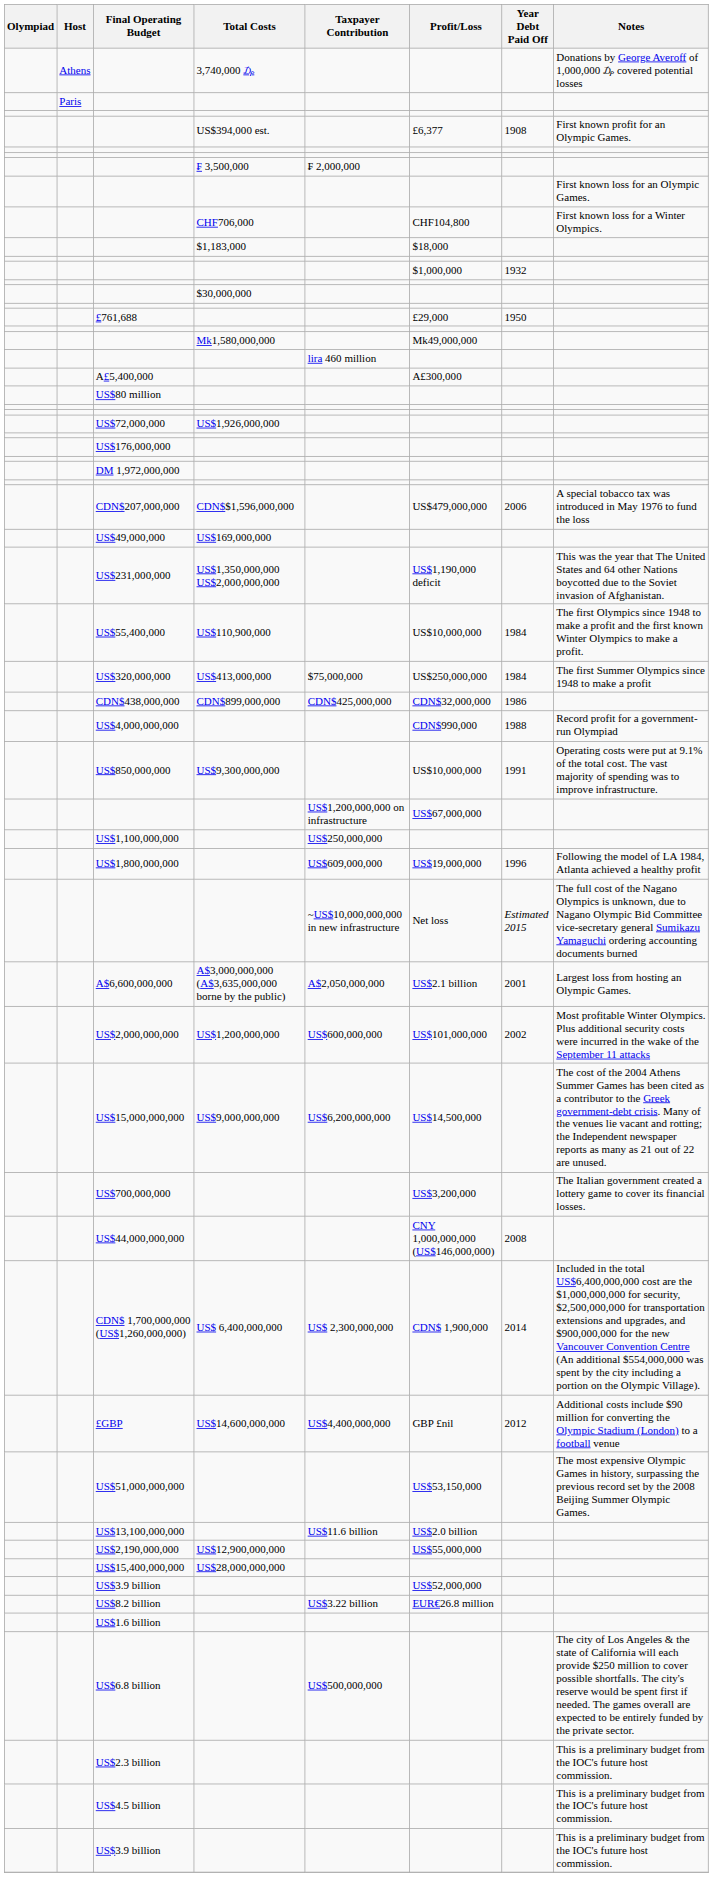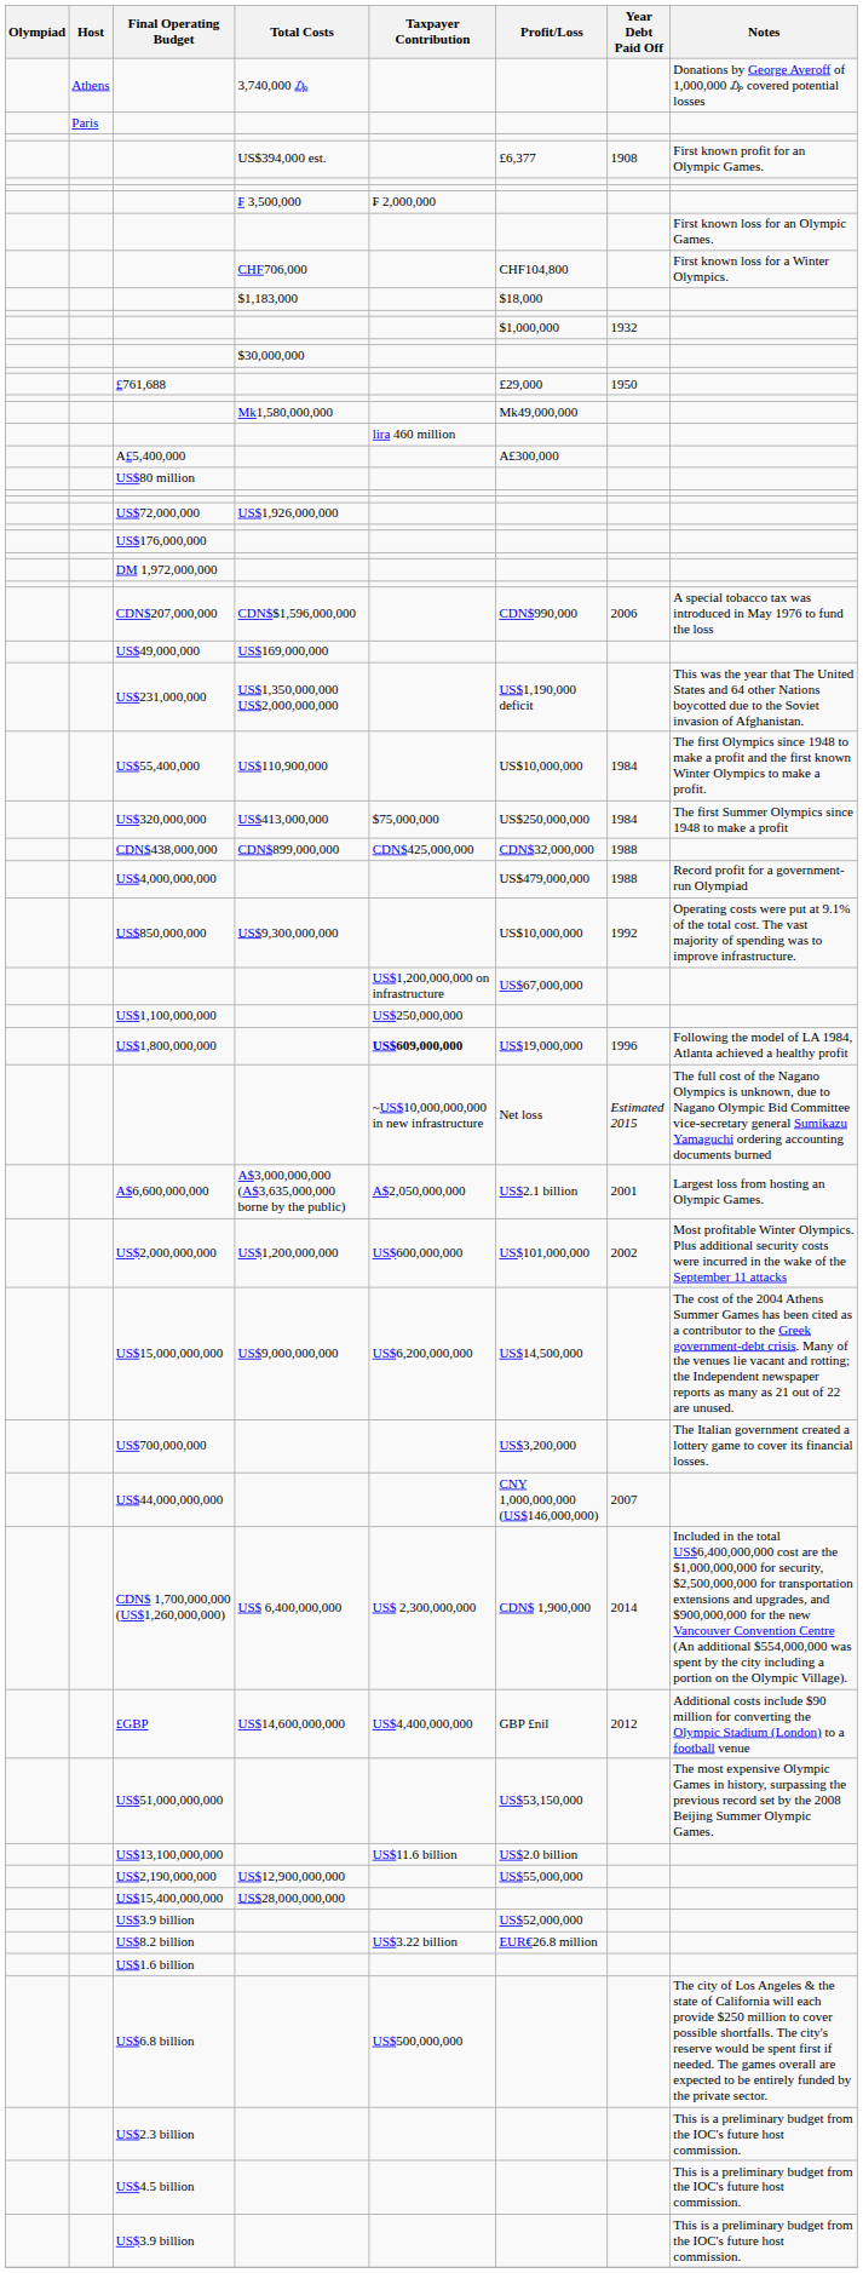 <table class="wikitable sortable" style=font-size:85%>
 <tr>
 <th>Olympiad</th>
 <th>Host</th>
 <th>Final Operating<br>Budget</th>
 <th>Total Costs</th>
 <th>Taxpayer Contribution</th>
 <th>Profit/Loss</th>
 <th>Year Debt Paid Off</th>
 <th>Notes</th>
 </tr>
 <tr>
 <td></td>
 <td> <a href='#'>Athens</a></td>
 <td></td>
 <td>3,740,000 <a href='#'>₯</a></td>
 <td></td>
 <td></td>
 <td></td>
 <td>Donations by <a href='#'>George Averoff</a> of 1,000,000 ₯ covered potential losses</td>
 </tr>
 <tr>
 <td></td>
 <td> <a href='#'>Paris</a></td>
 <td></td>
 <td></td>
 <td></td>
 <td></td>
 <td></td>
 <td></td>
 </tr>
 <tr>
 <td></td>
 <td></td>
 <td></td>
 <td></td>
 <td></td>
 <td></td>
 <td></td>
 <td></td>
 </tr>
 <tr>
 <td></td>
 <td></td>
 <td></td>
 <td>US$394,000 est.</td>
 <td></td>
 <td> £6,377</td>
 <td>1908</td>
 <td>First known profit for an Olympic Games.</td>
 </tr>
 <tr>
 <td></td>
 <td></td>
 <td></td>
 <td></td>
 <td></td>
 <td></td>
 <td></td>
 <td></td>
 </tr>
 <tr>
 <td></td>
 <td></td>
 <td></td>
 <td></td>
 <td></td>
 <td></td>
 <td></td>
 <td></td>
 </tr>
 <tr>
 <td></td>
 <td></td>
 <td></td>
 <td><a href='#'>₣</a> 3,500,000</td>
 <td>₣ 2,000,000</td>
 <td></td>
 <td></td>
 <td></td>
 </tr>
 <tr>
 <td></td>
 <td></td>
 <td></td>
 <td></td>
 <td></td>
 <td></td>
 <td></td>
 <td>First known loss for an Olympic Games.</td>
 </tr>
 <tr>
 <td></td>
 <td></td>
 <td></td>
 <td><a href='#'>CHF</a>706,000</td>
 <td></td>
 <td> CHF104,800</td>
 <td></td>
 <td>First known loss for a Winter Olympics.</td>
 </tr>
 <tr>
 <td></td>
 <td></td>
 <td></td>
 <td>$1,183,000</td>
 <td></td>
 <td> $18,000</td>
 <td></td>
 <td></td>
 </tr>
 <tr>
 <td></td>
 <td></td>
 <td></td>
 <td></td>
 <td></td>
 <td></td>
 <td></td>
 <td></td>
 </tr>
 <tr>
 <td></td>
 <td></td>
 <td></td>
 <td></td>
 <td></td>
 <td> $1,000,000</td>
 <td>1932</td>
 <td></td>
 </tr>
 <tr>
 <td></td>
 <td></td>
 <td></td>
 <td></td>
 <td></td>
 <td></td>
 <td></td>
 <td></td>
 </tr>
 <tr>
 <td></td>
 <td></td>
 <td></td>
 <td>$30,000,000</td>
 <td></td>
 <td></td>
 <td></td>
 <td></td>
 </tr>
 <tr>
 <td></td>
 <td></td>
 <td></td>
 <td></td>
 <td></td>
 <td></td>
 <td></td>
 <td></td>
 </tr>
 <tr>
 <td></td>
 <td></td>
 <td><a href='#'>£</a>761,688</td>
 <td></td>
 <td></td>
 <td> £29,000</td>
 <td>1950</td>
 <td></td>
 </tr>
 <tr>
 <td></td>
 <td></td>
 <td></td>
 <td></td>
 <td></td>
 <td></td>
 <td></td>
 <td></td>
 </tr>
 <tr>
 <td></td>
 <td></td>
 <td></td>
 <td><a href='#'>Mk</a>1,580,000,000</td>
 <td></td>
 <td> Mk49,000,000</td>
 <td></td>
 <td></td>
 </tr>
 <tr>
 <td></td>
 <td></td>
 <td></td>
 <td></td>
 <td><a href='#'>lira</a> 460 million</td>
 <td></td>
 <td></td>
 <td></td>
 </tr>
 <tr>
 <td></td>
 <td></td>
 <td>A<a href='#'>£</a>5,400,000</td>
 <td></td>
 <td></td>
 <td>A£300,000</td>
 <td></td>
 <td></td>
 </tr>
 <tr>
 <td></td>
 <td></td>
 <td><a href='#'>US$</a>80 million</td>
 <td></td>
 <td></td>
 <td></td>
 <td></td>
 <td></td>
 </tr>
 <tr>
 <td></td>
 <td></td>
 <td></td>
 <td></td>
 <td></td>
 <td></td>
 <td></td>
 <td></td>
 </tr>
 <tr>
 <td></td>
 <td></td>
 <td></td>
 <td></td>
 <td></td>
 <td></td>
 <td></td>
 <td></td>
 </tr>
 <tr>
 <td></td>
 <td></td>
 <td><a href='#'>US$</a>72,000,000</td>
 <td><a href='#'>US$</a>1,926,000,000</td>
 <td></td>
 <td></td>
 <td></td>
 <td></td>
 </tr>
 <tr>
 <td></td>
 <td></td>
 <td></td>
 <td></td>
 <td></td>
 <td></td>
 <td></td>
 <td></td>
 </tr>
 <tr>
 <td></td>
 <td></td>
 <td><a href='#'>US$</a>176,000,000</td>
 <td></td>
 <td></td>
 <td></td>
 <td></td>
 <td></td>
 </tr>
 <tr>
 <td></td>
 <td></td>
 <td></td>
 <td></td>
 <td></td>
 <td></td>
 <td></td>
 <td></td>
 </tr>
 <tr>
 <td></td>
 <td></td>
 <td><a href='#'>DM</a> 1,972,000,000</td>
 <td></td>
 <td></td>
 <td></td>
 <td></td>
 <td></td>
 </tr>
 <tr>
 <td></td>
 <td></td>
 <td></td>
 <td></td>
 <td></td>
 <td></td>
 <td></td>
 <td></td>
 </tr>
 <tr>
 <td></td>
 <td></td>
 <td><a href='#'>CDN$</a>207,000,000</td>
 <td><a href='#'>CDN$</a>$1,596,000,000</td>
 <td></td>
-<td> US$479,000,000</td>
+<td> <a href='#'>CDN$</a>990,000</td>
 <td>2006</td>
 <td>A special tobacco tax was introduced in May 1976 to fund the loss</td>
 </tr>
 <tr>
 <td></td>
 <td></td>
 <td><a href='#'>US$</a>49,000,000</td>
 <td><a href='#'>US$</a>169,000,000</td>
 <td></td>
 <td></td>
 <td></td>
 <td></td>
 </tr>
 <tr>
 <td></td>
 <td></td>
 <td><a href='#'>US$</a>231,000,000</td>
 <td><a href='#'>US$</a>1,350,000,000<br><a href='#'>US$</a>2,000,000,000</td>
 <td></td>
 <td> <a href='#'>US$</a>1,190,000 deficit </td>
 <td></td>
 <td>This was the year that The United States and 64 other Nations boycotted due to the Soviet invasion of Afghanistan.</td>
 </tr>
 <tr>
 <td></td>
 <td></td>
 <td><a href='#'>US$</a>55,400,000</td>
 <td><a href='#'>US$</a>110,900,000</td>
 <td></td>
 <td> US$10,000,000 </td>
 <td>1984</td>
 <td>The first Olympics since 1948 to make a profit and the first known Winter Olympics to make a profit.</td>
 </tr>
 <tr>
 <td></td>
 <td></td>
 <td><a href='#'>US$</a>320,000,000</td>
 <td><a href='#'>US$</a>413,000,000</td>
 <td>$75,000,000</td>
 <td> US$250,000,000</td>
 <td>1984</td>
 <td>The first Summer Olympics since 1948 to make a profit</td>
 </tr>
 <tr>
 <td></td>
 <td></td>
 <td><a href='#'>CDN$</a>438,000,000</td>
 <td><a href='#'>CDN$</a>899,000,000</td>
 <td><a href='#'>CDN$</a>425,000,000</td>
 <td><a href='#'>CDN$</a>32,000,000</td>
-<td>1986</td>
+<td>1988</td>
 <td></td>
 </tr>
 <tr>
 <td></td>
 <td></td>
 <td><a href='#'>US$</a>4,000,000,000 </td>
 <td></td>
 <td></td>
-<td> <a href='#'>CDN$</a>990,000</td>
+<td> US$479,000,000</td>
 <td>1988</td>
 <td>Record profit for a government-run Olympiad</td>
 </tr>
 <tr>
 <td></td>
 <td></td>
 <td><a href='#'>US$</a>850,000,000</td>
 <td><a href='#'>US$</a>9,300,000,000</td>
 <td></td>
 <td> US$10,000,000</td>
-<td>1991</td>
+<td>1992</td>
 <td>Operating costs were put at 9.1% of the total cost. The vast majority of spending was to improve infrastructure.</td>
 </tr>
 <tr>
 <td></td>
 <td></td>
 <td></td>
 <td></td>
 <td><a href='#'>US$</a>1,200,000,000 on infrastructure</td>
 <td> <a href='#'>US$</a>67,000,000</td>
 <td></td>
 <td></td>
 </tr>
 <tr>
 <td></td>
 <td></td>
 <td><a href='#'>US$</a>1,100,000,000</td>
 <td></td>
 <td><a href='#'>US$</a>250,000,000</td>
 <td></td>
 <td></td>
 <td></td>
 </tr>
 <tr>
 <td></td>
 <td></td>
 <td><a href='#'>US$</a>1,800,000,000</td>
 <td></td>
-<td><a href='#'>US$</a>609,000,000</td>
+<td><strong><a href='#'>US$</a>609,000,000</strong></td>
 <td> <a href='#'>US$</a>19,000,000</td>
 <td>1996</td>
 <td>Following the model of LA 1984, Atlanta achieved a healthy profit</td>
 </tr>
 <tr>
 <td></td>
 <td></td>
 <td></td>
 <td></td>
 <td>~<a href='#'>US$</a>10,000,000,000 in new infrastructure</td>
 <td> Net loss</td>
 <td><em>Estimated 2015</em></td>
 <td>The full cost of the Nagano Olympics is unknown, due to Nagano Olympic Bid Committee vice-secretary general <a href='#'>Sumikazu Yamaguchi</a> ordering accounting documents burned</td>
 </tr>
 <tr>
 <td></td>
 <td></td>
 <td><a href='#'>A$</a>6,600,000,000 </td>
 <td><a href='#'>A$</a>3,000,000,000 (<a href='#'>A$</a>3,635,000,000 borne by the public)</td>
 <td><a href='#'>A$</a>2,050,000,000</td>
 <td> <a href='#'>US$</a>2.1 billion </td>
 <td>2001</td>
 <td>Largest loss from hosting an Olympic Games.</td>
 </tr>
 <tr>
 <td></td>
 <td></td>
 <td><a href='#'>US$</a>2,000,000,000 </td>
 <td><a href='#'>US$</a>1,200,000,000 </td>
 <td><a href='#'>US$</a>600,000,000</td>
 <td> <a href='#'>US$</a>101,000,000</td>
 <td>2002</td>
 <td>Most profitable Winter Olympics.  Plus additional security costs were incurred in the wake of the <a href='#'>September 11 attacks</a></td>
 </tr>
 <tr>
 <td></td>
 <td></td>
 <td><a href='#'>US$</a>15,000,000,000</td>
 <td><a href='#'>US$</a>9,000,000,000</td>
 <td><a href='#'>US$</a>6,200,000,000</td>
 <td> <a href='#'>US$</a>14,500,000</td>
 <td></td>
 <td>The cost of the 2004 Athens Summer Games has been cited as a contributor to the <a href='#'>Greek government-debt crisis</a>. Many of the venues lie vacant and rotting; the Independent newspaper reports as many as 21 out of 22 are unused.</td>
 </tr>
 <tr>
 <td></td>
 <td></td>
 <td><a href='#'>US$</a>700,000,000</td>
 <td></td>
 <td></td>
 <td> <a href='#'>US$</a>3,200,000</td>
 <td></td>
 <td>The Italian government created a lottery game to cover its financial losses.</td>
 </tr>
 <tr>
 <td></td>
 <td></td>
 <td><a href='#'>US$</a>44,000,000,000</td>
 <td></td>
 <td></td>
 <td> <a href='#'>CNY</a> 1,000,000,000 (<a href='#'>US$</a>146,000,000)</td>
-<td>2008</td>
+<td>2007</td>
 <td></td>
 </tr>
 <tr>
 <td></td>
 <td></td>
 <td><a href='#'>CDN$</a> 1,700,000,000 (<a href='#'>US$</a>1,260,000,000)</td>
 <td><a href='#'>US$</a> 6,400,000,000</td>
 <td><a href='#'>US$</a> 2,300,000,000</td>
 <td><a href='#'>CDN$</a> 1,900,000<br></td>
 <td>2014 </td>
 <td>Included in the total <a href='#'>US$</a>6,400,000,000 cost are the $1,000,000,000 for security, $2,500,000,000 for transportation extensions and upgrades, and $900,000,000 for the new <a href='#'>Vancouver Convention Centre</a> (An additional $554,000,000 was spent by the city including a portion on the Olympic Village).</td>
 </tr>
 <tr>
 <td></td>
 <td></td>
 <td><a href='#'>£GBP</a></td>
 <td><a href='#'>US$</a>14,600,000,000</td>
 <td><a href='#'>US$</a>4,400,000,000</td>
 <td>GBP £nil</td>
 <td>2012</td>
 <td>Additional costs include $90 million for converting the <a href='#'>Olympic Stadium (London)</a> to a <a href='#'>football</a> venue</td>
 </tr>
 <tr>
 <td></td>
 <td></td>
 <td><a href='#'>US$</a>51,000,000,000</td>
 <td></td>
 <td></td>
 <td> <a href='#'>US$</a>53,150,000</td>
 <td></td>
 <td>The most expensive Olympic Games in history, surpassing the previous record set by the 2008 Beijing Summer Olympic Games.</td>
 </tr>
 <tr>
 <td></td>
 <td></td>
 <td><a href='#'>US$</a>13,100,000,000</td>
 <td></td>
 <td><a href='#'>US$</a>11.6 billion</td>
 <td> <a href='#'>US$</a>2.0 billion</td>
 <td></td>
 <td></td>
 </tr>
 <tr>
 <td></td>
 <td></td>
 <td><a href='#'>US$</a>2,190,000,000</td>
 <td><a href='#'>US$</a>12,900,000,000</td>
 <td></td>
 <td> <a href='#'>US$</a>55,000,000</td>
 <td></td>
 <td></td>
 </tr>
 <tr>
 <td></td>
 <td></td>
 <td><a href='#'>US$</a>15,400,000,000 </td>
 <td><a href='#'>US$</a>28,000,000,000 </td>
 <td></td>
 <td></td>
 <td></td>
 <td></td>
 </tr>
 <tr>
 <td></td>
 <td></td>
 <td><a href='#'>US$</a>3.9 billion</td>
 <td></td>
 <td></td>
 <td> <a href='#'>US$</a>52,000,000</td>
 <td></td>
 <td></td>
 </tr>
 <tr>
 <td></td>
 <td></td>
 <td><a href='#'>US$</a>8.2 billion</td>
 <td></td>
 <td><a href='#'>US$</a>3.22 billion</td>
 <td> <a href='#'>EUR€</a>26.8 million</td>
 <td></td>
 <td></td>
 </tr>
 <tr>
 <td></td>
 <td></td>
 <td><a href='#'>US$</a>1.6 billion</td>
 <td></td>
 <td></td>
 <td></td>
 <td></td>
 <td></td>
 </tr>
 <tr>
 <td></td>
 <td></td>
 <td><a href='#'>US$</a>6.8 billion</td>
 <td></td>
 <td><a href='#'>US$</a>500,000,000</td>
 <td></td>
 <td></td>
 <td>The city of Los Angeles & the state of California will each provide $250 million to cover possible shortfalls.  The city's reserve would be spent first if needed.  The games overall are expected to be entirely funded by the private sector.</td>
 </tr>
 <tr>
 <td></td>
 <td></td>
 <td><a href='#'>US$</a>2.3 billion</td>
 <td></td>
 <td></td>
 <td></td>
 <td></td>
 <td>This is a preliminary budget from the IOC's future host commission.</td>
 </tr>
 <tr>
 <td></td>
 <td></td>
 <td><a href='#'>US$</a>4.5 billion</td>
 <td></td>
 <td></td>
 <td></td>
 <td></td>
 <td>This is a preliminary budget from the IOC's future host commission.</td>
 </tr>
 <tr>
 <td></td>
 <td></td>
 <td><a href='#'>US$</a>3.9 billion</td>
 <td></td>
 <td></td>
 <td></td>
 <td></td>
 <td>This is a preliminary budget from the IOC's future host commission.</td>
 </tr>
 <tr>
 </tr>
 </table>
